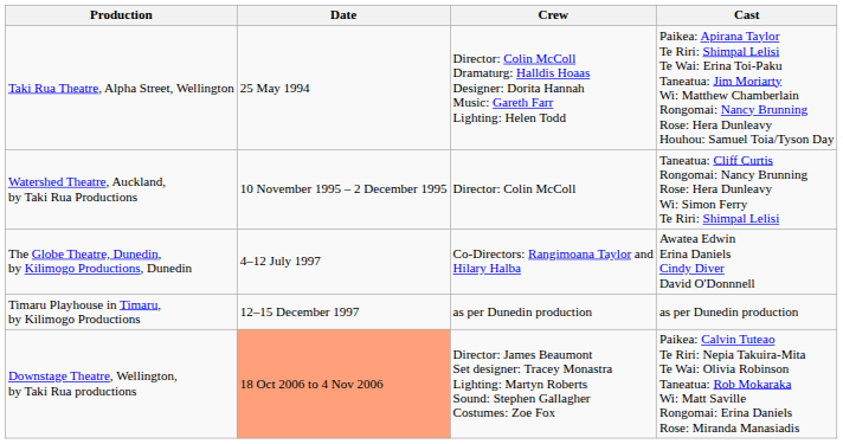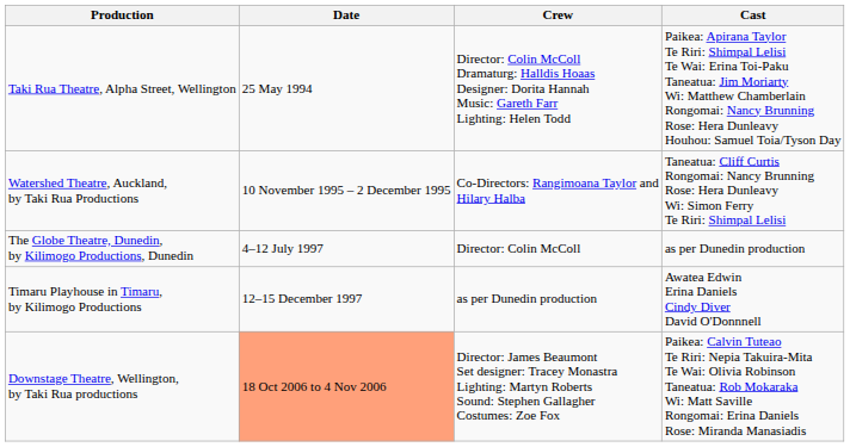 <table class="wikitable">
 <tr>
 <th>Production</th>
 <th>Date</th>
 <th>Crew</th>
 <th>Cast</th>
 </tr>
 <tr>
 <td><a href='#'>Taki Rua Theatre</a>, Alpha Street, Wellington</td>
 <td>25 May 1994</td>
 <td>Director: <a href='#'>Colin McColl</a><br>Dramaturg: <a href='#'>Halldis Hoaas</a><br>Designer: Dorita Hannah<br>Music: <a href='#'>Gareth Farr</a><br>Lighting: Helen Todd</td>
 <td>Paikea: <a href='#'>Apirana Taylor</a><br>Te Riri: <a href='#'>Shimpal Lelisi</a><br>Te Wai: Erina Toi-Paku<br>Taneatua: <a href='#'>Jim Moriarty</a><br>Wi: Matthew Chamberlain<br>Rongomai: <a href='#'>Nancy Brunning</a><br>Rose: Hera Dunleavy<br>Houhou: Samuel Toia/Tyson Day</td>
 </tr>
 <tr>
 <td><a href='#'>Watershed Theatre</a>, Auckland,<br>by Taki Rua Productions</td>
 <td>10 November 1995 – 2 December 1995</td>
-<td>Director: Colin McColl</td>
+<td>Co-Directors: <a href='#'>Rangimoana Taylor</a> and<br><a href='#'>Hilary Halba</a></td>
 <td>Taneatua: <a href='#'>Cliff Curtis</a><br>Rongomai: Nancy Brunning<br>Rose: Hera Dunleavy<br>Wi: Simon Ferry<br>Te Riri: <a href='#'>Shimpal Lelisi</a></td>
 </tr>
 <tr>
 <td>The <a href='#'>Globe Theatre, Dunedin</a>,<br>by <a href='#'>Kilimogo Productions</a>, Dunedin</td>
 <td>4–12 July 1997</td>
-<td>Co-Directors: <a href='#'>Rangimoana Taylor</a> and<br><a href='#'>Hilary Halba</a></td>
-<td>Awatea Edwin<br>Erina Daniels<br><a href='#'>Cindy Diver</a><br>David O'Donnnell</td>
+<td>Director: Colin McColl</td>
+<td>as per Dunedin production</td>
 </tr>
 <tr>
 <td>Timaru Playhouse in <a href='#'>Timaru</a>,<br>by Kilimogo Productions</td>
 <td>12–15 December 1997</td>
 <td>as per Dunedin production</td>
-<td>as per Dunedin production</td>
+<td>Awatea Edwin<br>Erina Daniels<br><a href='#'>Cindy Diver</a><br>David O'Donnnell</td>
 </tr>
 <tr>
 <td><a href='#'>Downstage Theatre</a>, Wellington,<br>by Taki Rua productions</td>
 <td style="background: lightsalmon;">18 Oct 2006 to 4 Nov 2006</td>
 <td>Director: James Beaumont<br>Set designer: Tracey Monastra<br>Lighting: Martyn Roberts<br>Sound: Stephen Gallagher<br>Costumes: Zoe Fox</td>
 <td>Paikea: <a href='#'>Calvin Tuteao</a><br>Te Riri: Nepia Takuira-Mita<br>Te Wai: Olivia Robinson<br>Taneatua: <a href='#'>Rob Mokaraka</a><br>Wi: Matt Saville<br>Rongomai: Erina Daniels<br>Rose: Miranda Manasiadis</td>
 </tr>
 </table>
